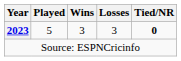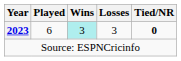 <table class="wikitable" style="text-align:center;">
 <tr>
 <th>Year</th>
 <th>Played</th>
 <th>Wins</th>
 <th>Losses</th>
 <th>Tied/NR</th>
 </tr>
 <tr>
 <th><a href='#'>2023</a></th>
-<td>5</td>
-<td>3</td>
+<td>6</td>
+<td style="background: paleturquoise;">3</td>
 <td>3</td>
 <td><strong>0</strong></td>
 </tr>
 <tr>
 <td colspan="5">Source: ESPNCricinfo</td>
 </tr>
 </table>
